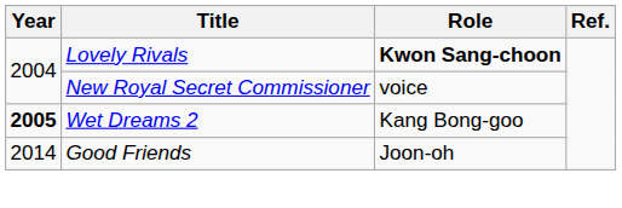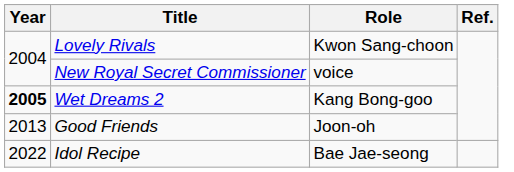 <table class="wikitable sortable">
 <tr>
 <th>Year</th>
 <th>Title</th>
 <th>Role</th>
 <th>Ref.</th>
 </tr>
 <tr>
 <td rowspan=2>2004</td>
 <td><em><a href='#'>Lovely Rivals</a></em></td>
-<td><strong>Kwon Sang-choon</strong></td>
+<td>Kwon Sang-choon</td>
 <td rowspan="4"></td>
 </tr>
 <tr>
 <td><em><a href='#'>New Royal Secret Commissioner</a></em></td>
 <td>voice</td>
 </tr>
 <tr>
 <td><strong>2005</strong></td>
 <td><em><a href='#'>Wet Dreams 2</a></em></td>
 <td>Kang Bong-goo</td>
 </tr>
 <tr>
-<td>2014</td>
+<td>2013</td>
 <td><em>Good Friends</em></td>
 <td>Joon-oh</td>
 </tr>
+<tr>
+<td>2022</td>
+<td><em>Idol Recipe</em></td>
+<td>Bae Jae-seong</td>
+<td></td>
+</tr>
 </table>
